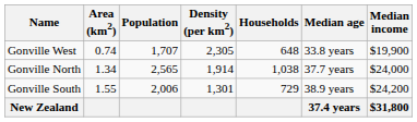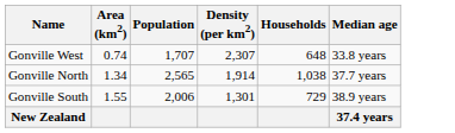 <table class="wikitable">
 <tr>
 <th>Name</th>
 <th>Area<br>(km<sup>2</sup>)</th>
 <th>Population</th>
 <th>Density<br>(per km<sup>2</sup>)</th>
 <th>Households</th>
 <th>Median age</th>
-<th>Median<br>income</th>
 </tr>
 <tr>
 <td>Gonville West</td>
 <td style="text-align:right;">0.74</td>
 <td style="text-align:right;">1,707</td>
-<td style="text-align:right;">2,305</td>
+<td style="text-align:right;">2,307</td>
 <td style="text-align:right;">648</td>
 <td>33.8 years</td>
-<td>$19,900</td>
 </tr>
 <tr>
 <td>Gonville North</td>
 <td style="text-align:right;">1.34</td>
 <td style="text-align:right;">2,565</td>
 <td style="text-align:right;">1,914</td>
 <td style="text-align:right;">1,038</td>
 <td>37.7 years</td>
-<td>$24,000</td>
 </tr>
 <tr>
 <td>Gonville South</td>
 <td style="text-align:right;">1.55</td>
 <td style="text-align:right;">2,006</td>
 <td style="text-align:right;">1,301</td>
 <td style="text-align:right;">729</td>
 <td>38.9 years</td>
-<td>$24,200</td>
 </tr>
 <tr>
 <th>New Zealand</th>
 <th></th>
 <th></th>
 <th></th>
 <th></th>
 <th>37.4 years</th>
-<th style="text-align:left;">$31,800</th>
 </tr>
 </table>
